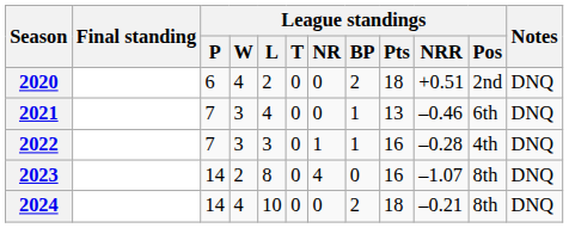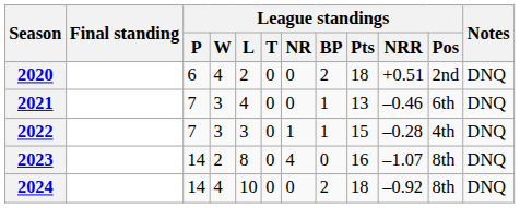 <table class="wikitable sortable">
 <tr>
 <th scope="col" rowspan="2">Season</th>
 <th scope="col" rowspan="2">Final standing</th>
 <th scope="col" colspan="9">League standings</th>
 <th scope="col" rowspan="2">Notes</th>
 </tr>
 <tr>
 <th scope="col">P</th>
 <th scope="col">W</th>
 <th scope="col">L</th>
 <th scope="col">T</th>
 <th scope="col">NR</th>
 <th scope="col">BP</th>
 <th scope="col">Pts</th>
 <th scope="col">NRR</th>
 <th scope="col">Pos</th>
 </tr>
 <tr>
 <th scope="row"><a href='#'>2020</a></th>
 <td style="background: white;"></td>
 <td>6</td>
 <td>4</td>
 <td>2</td>
 <td>0</td>
 <td>0</td>
 <td>2</td>
 <td>18</td>
 <td>+0.51</td>
 <td>2nd</td>
 <td>DNQ</td>
 </tr>
 <tr>
 <th scope="row"><a href='#'>2021</a></th>
 <td style="background: white;"></td>
 <td>7</td>
 <td>3</td>
 <td>4</td>
 <td>0</td>
 <td>0</td>
 <td>1</td>
 <td>13</td>
 <td>–0.46</td>
 <td>6th</td>
 <td>DNQ</td>
 </tr>
 <tr>
 <th scope="row"><a href='#'>2022</a></th>
 <td style="background: white;"></td>
 <td>7</td>
 <td>3</td>
 <td>3</td>
 <td>0</td>
 <td>1</td>
 <td>1</td>
-<td>16</td>
+<td>15</td>
 <td>–0.28</td>
 <td>4th</td>
 <td>DNQ</td>
 </tr>
 <tr>
 <th scope="row"><a href='#'>2023</a></th>
 <td style="background: white;"></td>
 <td>14</td>
 <td>2</td>
 <td>8</td>
 <td>0</td>
 <td>4</td>
 <td>0</td>
 <td>16</td>
 <td>–1.07</td>
 <td>8th</td>
 <td>DNQ</td>
 </tr>
 <tr>
 <th scope="row"><a href='#'>2024</a></th>
 <td style="background: white;"></td>
 <td>14</td>
 <td>4</td>
 <td>10</td>
 <td>0</td>
 <td>0</td>
 <td>2</td>
 <td>18</td>
-<td>–0.21</td>
+<td>–0.92</td>
 <td>8th</td>
 <td>DNQ</td>
 </tr>
 </table>
